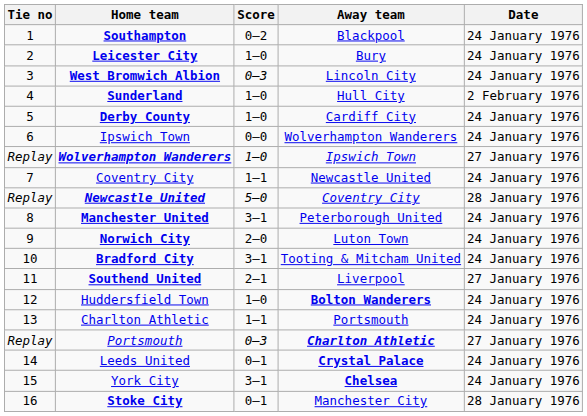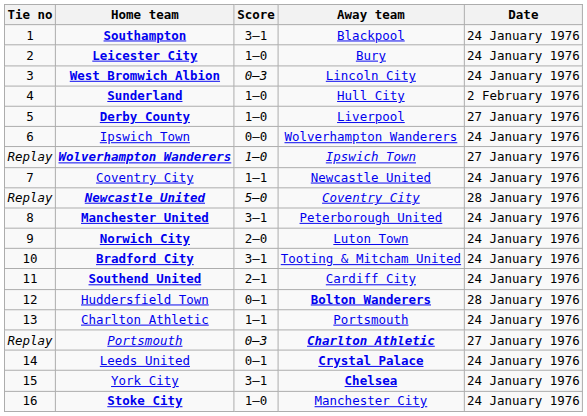 <table class="wikitable" style="text-align: center">
 <tr>
 <th>Tie no</th>
 <th>Home team</th>
 <th>Score</th>
 <th>Away team</th>
 <th>Date</th>
 </tr>
 <tr>
 <td>1</td>
 <td><strong><a href='#'>Southampton</a></strong></td>
-<td>0–2</td>
+<td>3–1</td>
 <td><a href='#'>Blackpool</a></td>
 <td>24 January 1976</td>
 </tr>
 <tr>
 <td>2</td>
 <td><strong><a href='#'>Leicester City</a></strong></td>
 <td>1–0</td>
 <td><a href='#'>Bury</a></td>
 <td>24 January 1976</td>
 </tr>
 <tr>
 <td>3</td>
 <td><strong><a href='#'>West Bromwich Albion</a></strong></td>
 <td><em>0–3</em></td>
 <td><a href='#'>Lincoln City</a></td>
 <td>24 January 1976</td>
 </tr>
 <tr>
 <td>4</td>
 <td><strong><a href='#'>Sunderland</a></strong></td>
 <td>1–0</td>
 <td><a href='#'>Hull City</a></td>
 <td>2 February 1976</td>
 </tr>
 <tr>
 <td>5</td>
 <td><strong><a href='#'>Derby County</a></strong></td>
 <td>1–0</td>
-<td><a href='#'>Cardiff City</a></td>
-<td>24 January 1976</td>
+<td><a href='#'>Liverpool</a></td>
+<td>27 January 1976</td>
 </tr>
 <tr>
 <td>6</td>
 <td><a href='#'>Ipswich Town</a></td>
 <td>0–0</td>
 <td><a href='#'>Wolverhampton Wanderers</a></td>
 <td>24 January 1976</td>
 </tr>
 <tr>
 <td><em>Replay</em></td>
 <td><strong><em><a href='#'>Wolverhampton Wanderers</a></em></strong></td>
 <td><em>1–0</em></td>
 <td><em><a href='#'>Ipswich Town</a></em></td>
 <td>27 January 1976</td>
 </tr>
 <tr>
 <td>7</td>
 <td><a href='#'>Coventry City</a></td>
 <td>1–1</td>
 <td><a href='#'>Newcastle United</a></td>
 <td>24 January 1976</td>
 </tr>
 <tr>
 <td><em>Replay</em></td>
 <td><strong><em><a href='#'>Newcastle United</a></em></strong></td>
 <td><em>5–0</em></td>
 <td><em><a href='#'>Coventry City</a></em></td>
 <td>28 January 1976</td>
 </tr>
 <tr>
 <td>8</td>
 <td><strong><a href='#'>Manchester United</a></strong></td>
 <td>3–1</td>
 <td><a href='#'>Peterborough United</a></td>
 <td>24 January 1976</td>
 </tr>
 <tr>
 <td>9</td>
 <td><strong><a href='#'>Norwich City</a></strong></td>
 <td>2–0</td>
 <td><a href='#'>Luton Town</a></td>
 <td>24 January 1976</td>
 </tr>
 <tr>
 <td>10</td>
 <td><strong><a href='#'>Bradford City</a></strong></td>
 <td>3–1</td>
 <td><a href='#'>Tooting & Mitcham United</a></td>
 <td>24 January 1976</td>
 </tr>
 <tr>
 <td>11</td>
 <td><strong><a href='#'>Southend United</a></strong></td>
 <td>2–1</td>
-<td><a href='#'>Liverpool</a></td>
-<td>27 January 1976</td>
+<td><a href='#'>Cardiff City</a></td>
+<td>24 January 1976</td>
 </tr>
 <tr>
 <td>12</td>
 <td><a href='#'>Huddersfield Town</a></td>
-<td>1–0</td>
+<td>0–1</td>
 <td><strong><a href='#'>Bolton Wanderers</a></strong></td>
-<td>24 January 1976</td>
+<td>28 January 1976</td>
 </tr>
 <tr>
 <td>13</td>
 <td><a href='#'>Charlton Athletic</a></td>
 <td>1–1</td>
 <td><a href='#'>Portsmouth</a></td>
 <td>24 January 1976</td>
 </tr>
 <tr>
 <td><em>Replay</em></td>
 <td><em><a href='#'>Portsmouth</a></em></td>
 <td><em>0–3</em></td>
 <td><strong><em><a href='#'>Charlton Athletic</a></em></strong></td>
 <td>27 January 1976</td>
 </tr>
 <tr>
 <td>14</td>
 <td><a href='#'>Leeds United</a></td>
 <td>0–1</td>
 <td><strong><a href='#'>Crystal Palace</a></strong></td>
 <td>24 January 1976</td>
 </tr>
 <tr>
 <td>15</td>
 <td><a href='#'>York City</a></td>
 <td>3–1</td>
 <td><strong><a href='#'>Chelsea</a></strong></td>
 <td>24 January 1976</td>
 </tr>
 <tr>
 <td>16</td>
 <td><strong><a href='#'>Stoke City</a></strong></td>
-<td>0–1</td>
+<td>1–0</td>
 <td><a href='#'>Manchester City</a></td>
-<td>28 January 1976</td>
+<td>24 January 1976</td>
 </tr>
 </table>
